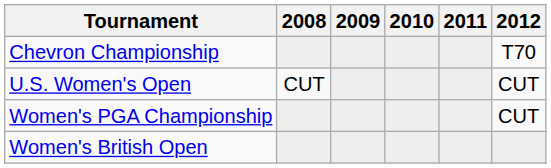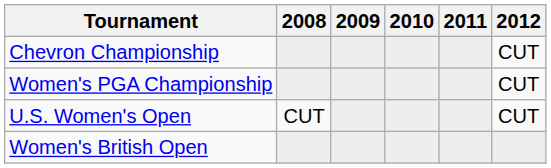 <table class="wikitable" style="font-size:95%;text-align:center;">
 <tr>
 <th>Tournament</th>
 <th>2008</th>
 <th>2009</th>
 <th>2010</th>
 <th>2011</th>
 <th>2012</th>
 </tr>
 <tr>
 <td align=left><a href='#'>Chevron Championship</a></td>
 <td style="background:#eeeeee;"></td>
 <td style="background:#eeeeee;"></td>
 <td style="background:#eeeeee;"></td>
 <td style="background:#eeeeee;"></td>
-<td>T70</td>
+<td>CUT</td>
 </tr>
 <tr>
-<td align=left><a href='#'>U.S. Women's Open</a></td>
-<td>CUT</td>
+<td align=left><a href='#'>Women's PGA Championship</a></td>
+<td style="background:#eeeeee;"></td>
 <td style="background:#eeeeee;"></td>
 <td style="background:#eeeeee;"></td>
 <td style="background:#eeeeee;"></td>
 <td>CUT</td>
 </tr>
 <tr>
-<td align=left><a href='#'>Women's PGA Championship</a></td>
-<td style="background:#eeeeee;"></td>
+<td align=left><a href='#'>U.S. Women's Open</a></td>
+<td>CUT</td>
 <td style="background:#eeeeee;"></td>
 <td style="background:#eeeeee;"></td>
 <td style="background:#eeeeee;"></td>
 <td>CUT</td>
 </tr>
 <tr>
 <td align=left><a href='#'>Women's British Open</a></td>
 <td style="background:#eeeeee;"></td>
 <td style="background:#eeeeee;"></td>
 <td style="background:#eeeeee;"></td>
 <td style="background:#eeeeee;"></td>
 <td style="background:#eeeeee;"></td>
 </tr>
 </table>
